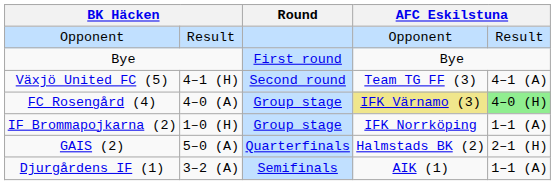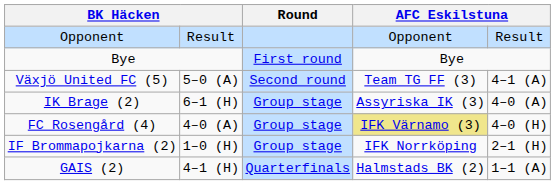 <table class="wikitable" style="text-align: center;">
 <tr>
 <th colspan=2><a href='#'>BK Häcken</a></th>
 <th>Round</th>
 <th colspan=2><a href='#'>AFC Eskilstuna</a></th>
 </tr>
 <tr style="background:#c1e0ff;">
 <td>Opponent</td>
 <td>Result</td>
 <td></td>
 <td>Opponent</td>
 <td>Result</td>
 </tr>
 <tr>
 <td colspan="2" align="center">Bye</td>
 <td style="background:#c1e0ff;"><a href='#'>First round</a></td>
 <td colspan="2" align="center">Bye</td>
 </tr>
 <tr>
 <td align="center"><a href='#'>Växjö United FC</a> (5)</td>
-<td align="center">4–1 (H)</td>
+<td align="center">5–0 (A)</td>
 <td style="background:#c1e0ff;"><a href='#'>Second round</a></td>
 <td align="center"><a href='#'>Team TG FF</a> (3)</td>
 <td align="center">4–1 (A)</td>
+</tr>
+<tr>
+<td align="center"><a href='#'>IK Brage</a> (2)</td>
+<td align="center">6–1 (H)</td>
+<td style="background:#c1e0ff;"><a href='#'>Group stage</a></td>
+<td align="center"><a href='#'>Assyriska IK</a> (3)</td>
+<td align="center">4–0 (A)</td>
 </tr>
 <tr>
 <td align="center"><a href='#'>FC Rosengård</a> (4)</td>
 <td align="center">4–0 (A)</td>
 <td style="background:#c1e0ff;"><a href='#'>Group stage</a></td>
 <td align="center" style="background: khaki;"><a href='#'>IFK Värnamo</a> (3)</td>
-<td align="center" style="background: lightgreen;">4–0 (H)</td>
+<td align="center">4–0 (H)</td>
 </tr>
 <tr>
 <td align="center"><a href='#'>IF Brommapojkarna</a> (2)</td>
 <td align="center">1–0 (H)</td>
 <td style="background:#c1e0ff;"><a href='#'>Group stage</a></td>
 <td align="center"><a href='#'>IFK Norrköping</a></td>
-<td align="center">1–1 (A)</td>
+<td align="center">2–1 (H) </td>
 </tr>
 <tr>
 <td align="center"><a href='#'>GAIS</a> (2)</td>
-<td align="center">5–0 (A)</td>
+<td align="center">4–1 (H)</td>
 <td style="background:#c1e0ff;"><a href='#'>Quarterfinals</a></td>
 <td align="center"><a href='#'>Halmstads BK</a> (2)</td>
-<td align="center">2–1 (H) </td>
-</tr>
-<tr>
-<td align="center"><a href='#'>Djurgårdens IF</a> (1)</td>
-<td align="center">3–2 (A) </td>
-<td style="background:#c1e0ff;"><a href='#'>Semifinals</a></td>
-<td align="center"><a href='#'>AIK</a> (1)</td>
-<td align="center">1–1 (A)  </td>
+<td align="center">1–1 (A)</td>
 </tr>
 </table>
